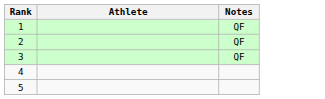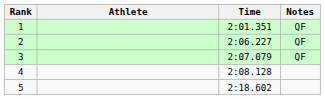 <table class=wikitable style="text-align:center">
 <tr>
 <th width=40>Rank</th>
 <th width=250>Athlete</th>
+<th width=80>Time</th>
 <th width=50>Notes</th>
 </tr>
 <tr bgcolor="ccffcc">
 <td>1</td>
 <td align=left></td>
+<td>2:01.351</td>
 <td>QF</td>
 </tr>
 <tr bgcolor="ccffcc">
 <td>2</td>
 <td align=left></td>
+<td>2:06.227</td>
 <td>QF</td>
 </tr>
 <tr bgcolor="ccffcc">
 <td>3</td>
 <td align=left></td>
+<td>2:07.079</td>
 <td>QF</td>
 </tr>
 <tr>
 <td>4</td>
 <td align=left></td>
+<td>2:08.128</td>
 <td></td>
 </tr>
 <tr>
 <td>5</td>
 <td align=left></td>
+<td>2:18.602</td>
 <td></td>
 </tr>
 </table>
